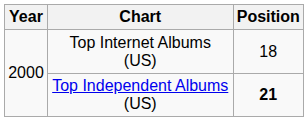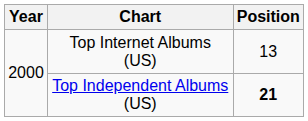 <table class="wikitable" width="300px">
 <tr>
 <th align="center">Year</th>
 <th align="center">Chart</th>
 <th align="center">Position</th>
 </tr>
 <tr>
 <td align="center" rowspan="2">2000</td>
 <td align="center">Top Internet Albums (US)</td>
-<td align="center">18</td>
+<td align="center">13</td>
 </tr>
 <tr>
 <td align="center"><a href='#'>Top Independent Albums</a> (US)</td>
 <td align="center"><strong>21</strong></td>
 </tr>
 </table>
